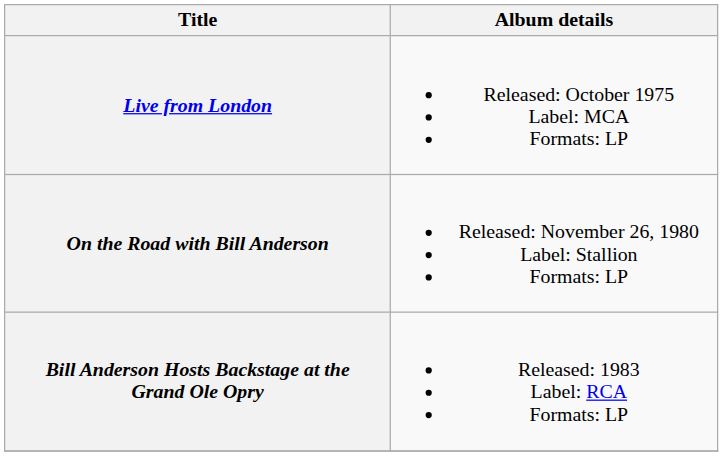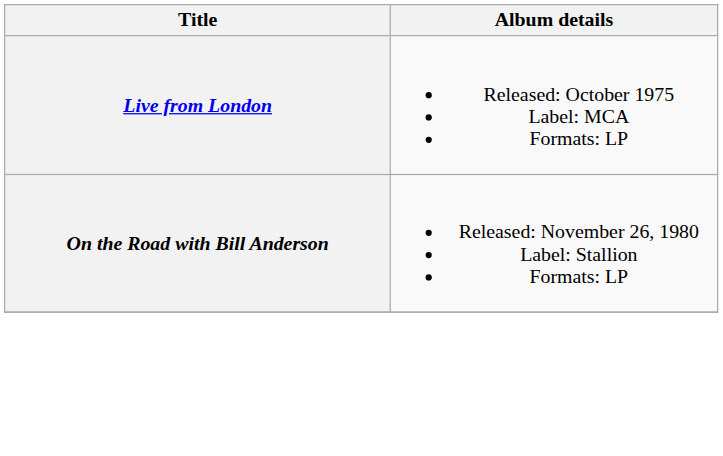 <table class="wikitable plainrowheaders" style="text-align:center;">
 <tr>
 <th scope="col" style="width:19em;">Title</th>
 <th scope="col" style="width:16em;">Album details</th>
 </tr>
 <tr>
 <th scope="row"><em><a href='#'>Live from London</a></em></th>
 <td><br><ul><li>Released: October 1975</li><li>Label: MCA</li><li>Formats: LP</li></ul></td>
 </tr>
 <tr>
 <th scope="row"><em>On the Road with Bill Anderson</em></th>
 <td><br><ul><li>Released: November 26, 1980</li><li>Label: Stallion</li><li>Formats: LP</li></ul></td>
 </tr>
 <tr>
-<th scope="row"><em>Bill Anderson Hosts Backstage at the<br>Grand Ole Opry</em></th>
-<td><br><ul><li>Released: 1983</li><li>Label: <a href='#'>RCA</a></li><li>Formats: LP</li></ul></td>
-</tr>
-<tr>
 </tr>
 </table>
